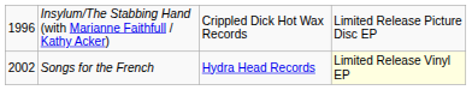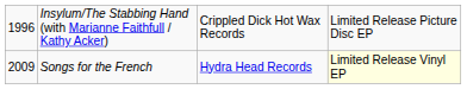 <table class="wikitable">
 <tr>
 <td>1996</td>
 <td><em>Insylum/The Stabbing Hand</em><br>(with <a href='#'>Marianne Faithfull</a> / <a href='#'>Kathy Acker</a>)</td>
 <td>Crippled Dick Hot Wax Records</td>
 <td>Limited Release Picture Disc EP</td>
 </tr>
 <tr>
-<td>2002</td>
+<td>2009</td>
 <td><em>Songs for the French</em></td>
 <td><a href='#'>Hydra Head Records</a></td>
 <td style="background: lightyellow;">Limited Release Vinyl EP</td>
 </tr>
 </table>
